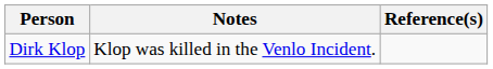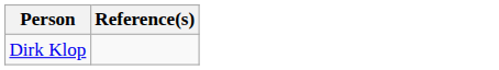 <table class="wikitable sortable">
 <tr>
 <th>Person</th>
-<th class="unsortable">Notes</th>
 <th class="unsortable">Reference(s)</th>
 </tr>
 <tr>
 <td data-sort-value="Klop, Dirk"><a href='#'>Dirk Klop</a></td>
-<td>Klop was killed in the <a href='#'>Venlo Incident</a>.</td>
 <td></td>
 </tr>
 </table>
